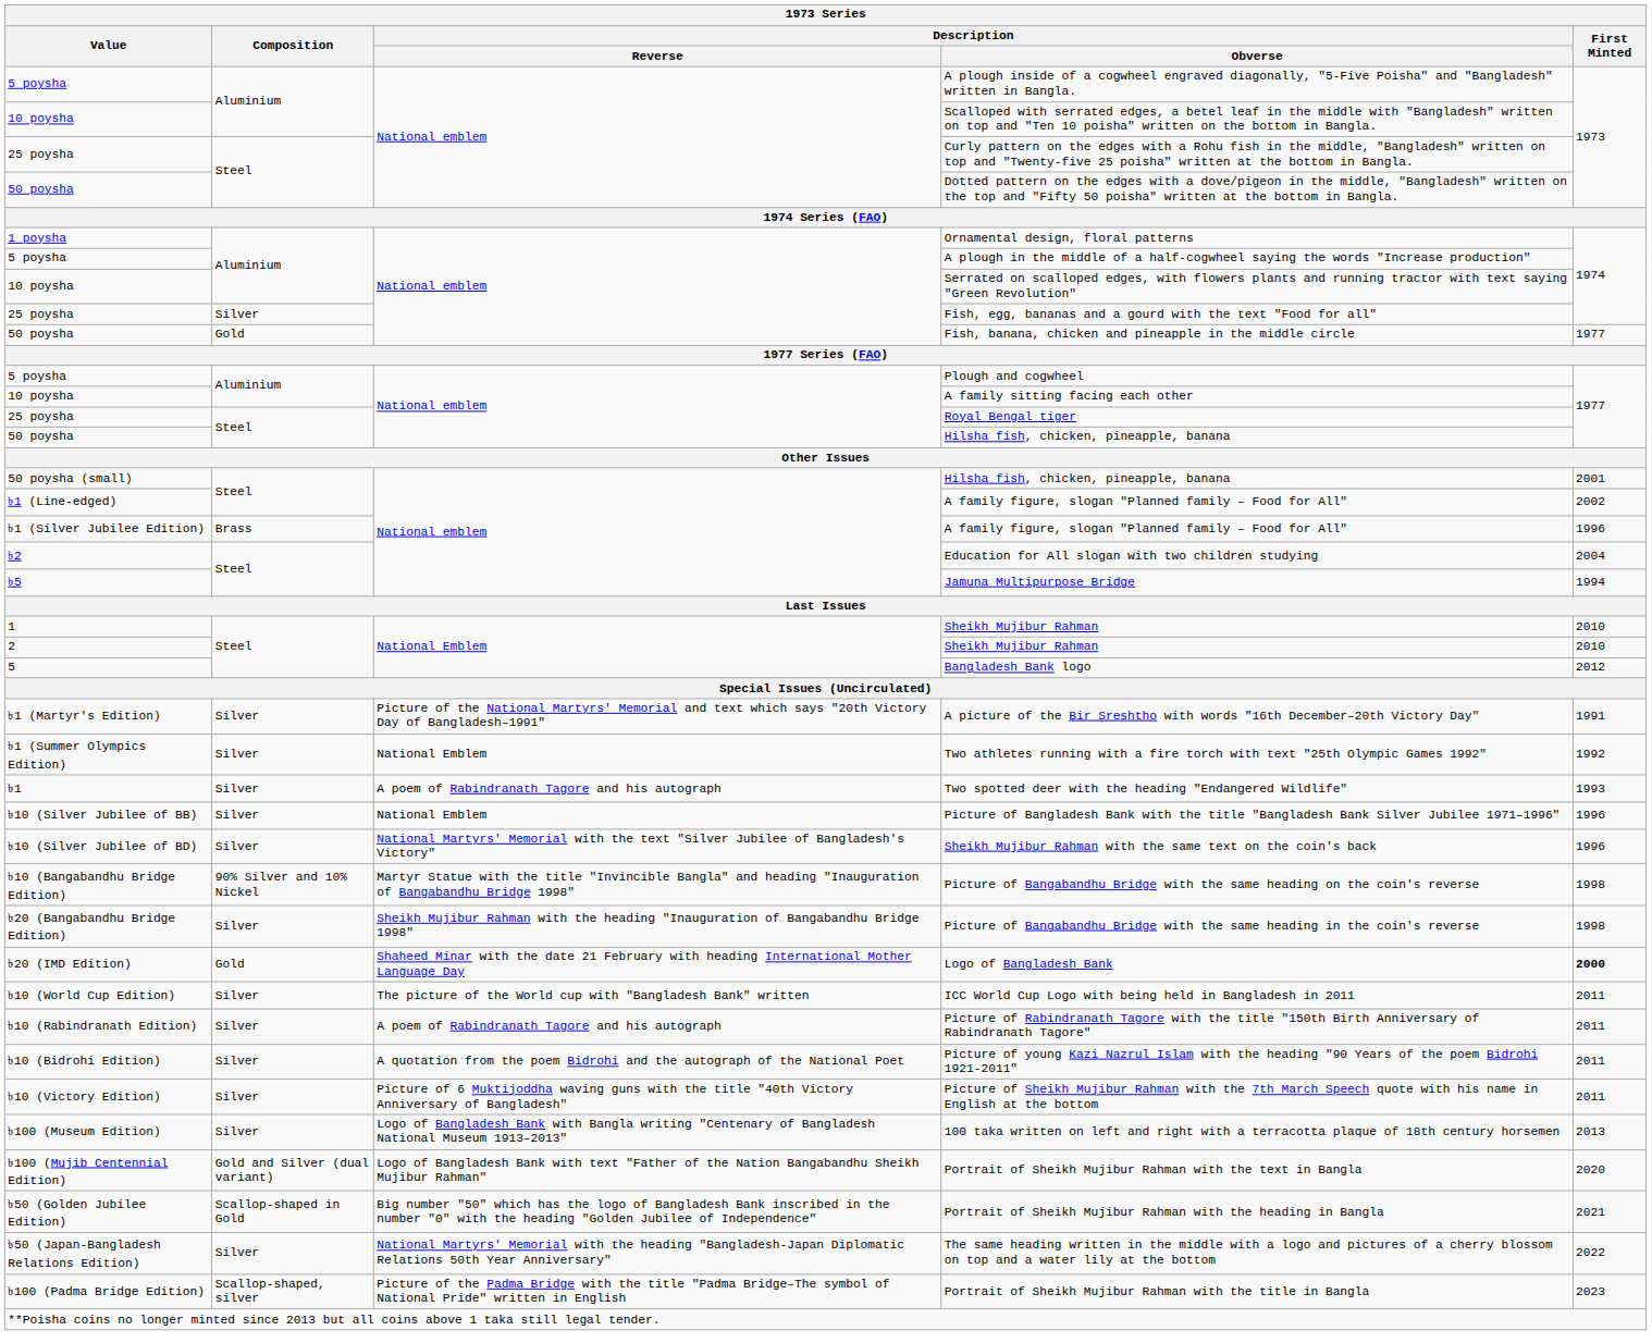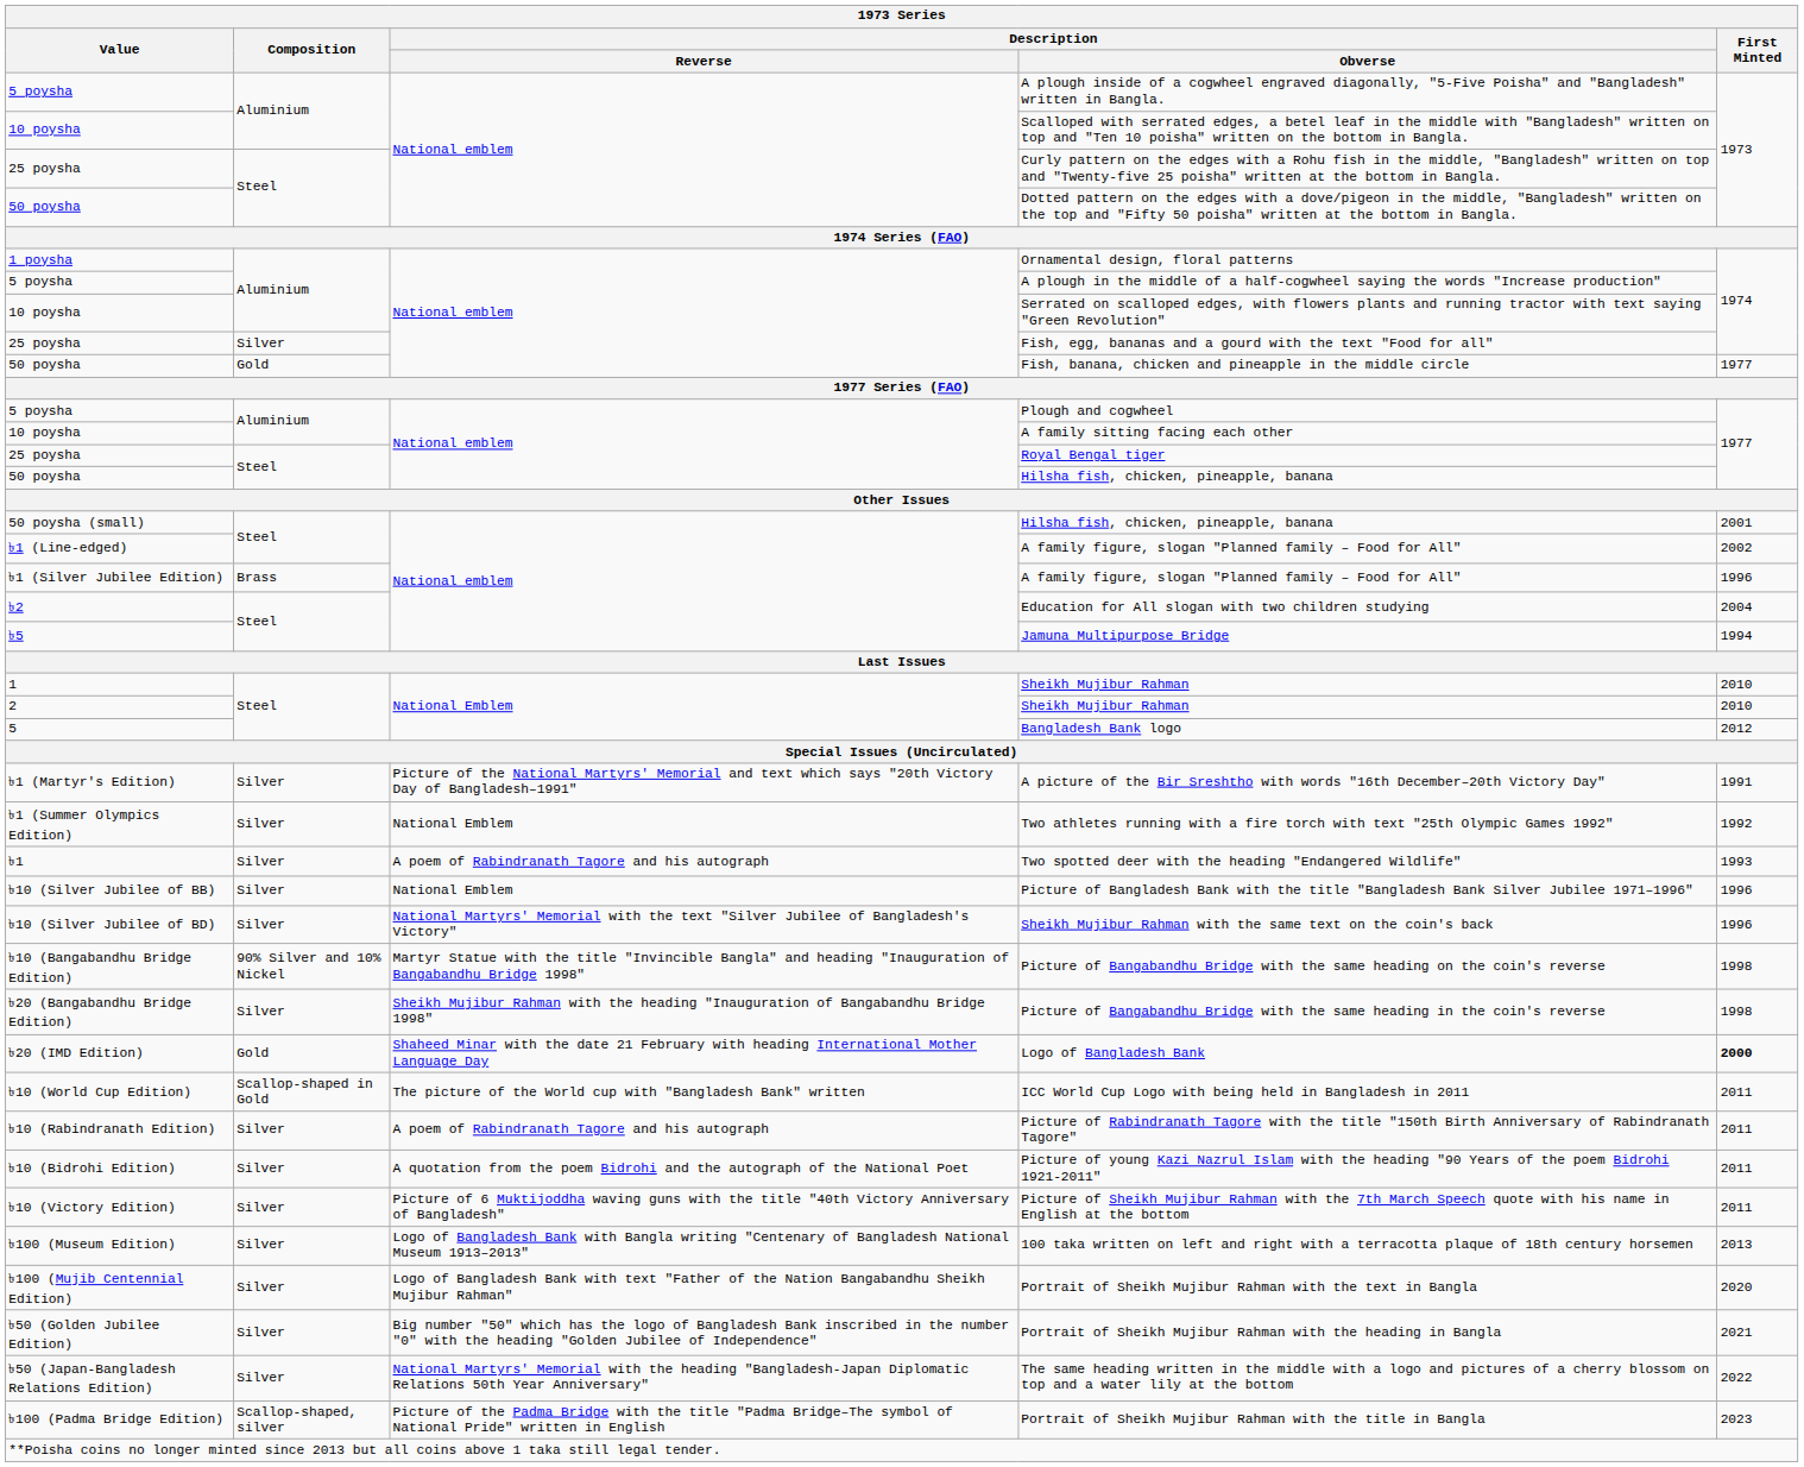 <table class="wikitable" style="font-size: 90%">
 <tr>
 <th colspan="5">1973 Series</th>
 </tr>
 <tr>
 <th rowspan="2">Value</th>
 <th rowspan="2">Composition</th>
 <th colspan="2">Description</th>
 <th rowspan="2">First Minted</th>
 </tr>
 <tr>
 <th>Reverse</th>
 <th>Obverse</th>
 </tr>
 <tr>
 <td><a href='#'>5 poysha</a></td>
 <td rowspan="2">Aluminium</td>
 <td rowspan="4"><a href='#'>National emblem</a></td>
 <td>A plough inside of a cogwheel engraved diagonally, "5-Five Poisha"  and "Bangladesh" written in Bangla.</td>
 <td rowspan="4">1973</td>
 </tr>
 <tr>
 <td><a href='#'>10 poysha</a></td>
 <td>Scalloped with serrated edges, a betel leaf in the middle with "Bangladesh" written on top and "Ten 10 poisha" written on the bottom in Bangla.</td>
 </tr>
 <tr>
 <td>25 poysha</td>
 <td rowspan="2">Steel</td>
 <td>Curly pattern on the edges with a Rohu fish in the middle, "Bangladesh" written on top and "Twenty-five 25 poisha" written at the bottom in Bangla.</td>
 </tr>
 <tr>
 <td><a href='#'>50 poysha</a></td>
 <td>Dotted pattern on the edges with a dove/pigeon in the middle, "Bangladesh" written on the top and "Fifty 50 poisha" written at the bottom in Bangla.</td>
 </tr>
 <tr>
 <th colspan="5">1974 Series (<a href='#'>FAO</a>)</th>
 </tr>
 <tr>
 <td><a href='#'>1 poysha</a></td>
 <td rowspan="3">Aluminium</td>
 <td rowspan="5"><a href='#'>National emblem</a></td>
 <td>Ornamental design, floral patterns</td>
 <td rowspan="4">1974</td>
 </tr>
 <tr>
 <td>5 poysha</td>
 <td>A plough in the middle of a half-cogwheel saying the words "Increase production"</td>
 </tr>
 <tr>
 <td>10 poysha</td>
 <td>Serrated on scalloped edges, with flowers plants and running tractor with text saying "Green Revolution"</td>
 </tr>
 <tr>
 <td>25 poysha</td>
 <td>Silver</td>
 <td>Fish, egg, bananas and a gourd with the text "Food for all"</td>
 </tr>
 <tr>
 <td>50 poysha</td>
 <td>Gold</td>
 <td>Fish, banana, chicken and pineapple in the middle circle</td>
 <td>1977</td>
 </tr>
 <tr>
 <th colspan="5">1977 Series (<a href='#'>FAO</a>)</th>
 </tr>
 <tr>
 <td>5 poysha</td>
 <td rowspan="2">Aluminium</td>
 <td rowspan="4"><a href='#'>National emblem</a></td>
 <td>Plough and cogwheel</td>
 <td rowspan="4">1977</td>
 </tr>
 <tr>
 <td>10 poysha</td>
 <td>A family sitting facing each other</td>
 </tr>
 <tr>
 <td>25 poysha</td>
 <td rowspan="2">Steel</td>
 <td><a href='#'>Royal Bengal tiger</a></td>
 </tr>
 <tr>
 <td>50 poysha</td>
 <td><a href='#'>Hilsha fish</a>, chicken, pineapple, banana</td>
 </tr>
 <tr>
 <th colspan="5">Other Issues</th>
 </tr>
 <tr>
 <td>50 poysha (small)</td>
 <td rowspan="2">Steel</td>
 <td rowspan="5"><a href='#'>National emblem</a></td>
 <td><a href='#'>Hilsha fish</a>, chicken, pineapple, banana</td>
 <td>2001</td>
 </tr>
 <tr>
 <td><a href='#'>৳1</a> (Line-edged)</td>
 <td>A family figure, slogan "Planned family – Food for All"</td>
 <td>2002</td>
 </tr>
 <tr>
 <td>৳1 (Silver Jubilee Edition)</td>
 <td>Brass</td>
 <td>A family figure, slogan "Planned family – Food for All"</td>
 <td>1996</td>
 </tr>
 <tr>
 <td><a href='#'>৳2</a></td>
 <td rowspan="2">Steel</td>
 <td>Education for All slogan with two children studying</td>
 <td>2004</td>
 </tr>
 <tr>
 <td><a href='#'>৳5</a></td>
 <td><a href='#'>Jamuna Multipurpose Bridge</a></td>
 <td>1994</td>
 </tr>
 <tr>
 <th colspan="5">Last Issues</th>
 </tr>
 <tr>
 <td>1</td>
 <td rowspan="3">Steel</td>
 <td rowspan="3"><a href='#'>National Emblem</a></td>
 <td><a href='#'>Sheikh Mujibur Rahman</a></td>
 <td>2010</td>
 </tr>
 <tr>
 <td>2</td>
 <td><a href='#'>Sheikh Mujibur Rahman</a></td>
 <td>2010</td>
 </tr>
 <tr>
 <td>5</td>
 <td><a href='#'>Bangladesh Bank</a> logo</td>
 <td>2012</td>
 </tr>
 <tr>
 <th colspan="5">Special Issues (Uncirculated)</th>
 </tr>
 <tr>
 <td>৳1 (Martyr's Edition)</td>
 <td>Silver</td>
 <td>Picture of the <a href='#'>National Martyrs' Memorial</a> and text which says "20th Victory Day of Bangladesh–1991"</td>
 <td>A picture of the <a href='#'>Bir Sreshtho</a> with words "16th December–20th Victory Day"</td>
 <td>1991</td>
 </tr>
 <tr>
 <td>৳1 (Summer Olympics Edition)</td>
 <td>Silver</td>
 <td>National Emblem</td>
 <td>Two athletes running with a fire torch with text "25th Olympic Games 1992"</td>
 <td>1992</td>
 </tr>
 <tr>
 <td>৳1</td>
 <td>Silver</td>
 <td>A poem of <a href='#'>Rabindranath Tagore</a> and his autograph</td>
 <td>Two spotted deer with the heading "Endangered Wildlife"</td>
 <td>1993</td>
 </tr>
 <tr>
 <td>৳10 (Silver Jubilee of BB)</td>
 <td>Silver</td>
 <td>National Emblem</td>
 <td>Picture of Bangladesh Bank with the title "Bangladesh Bank Silver Jubilee 1971–1996"</td>
 <td>1996</td>
 </tr>
 <tr>
 <td>৳10 (Silver Jubilee of BD)</td>
 <td>Silver</td>
 <td><a href='#'>National Martyrs' Memorial</a> with the text "Silver Jubilee of Bangladesh's Victory"</td>
 <td><a href='#'>Sheikh Mujibur Rahman</a> with the same text on the coin's back</td>
 <td>1996</td>
 </tr>
 <tr>
 <td>৳10 (Bangabandhu Bridge Edition)</td>
 <td>90% Silver and 10% Nickel</td>
 <td>Martyr Statue with the title "Invincible Bangla" and heading "Inauguration of <a href='#'>Bangabandhu Bridge</a> 1998"</td>
 <td>Picture of <a href='#'>Bangabandhu Bridge</a> with the same heading on the coin's reverse</td>
 <td>1998</td>
 </tr>
 <tr>
 <td>৳20 (Bangabandhu Bridge Edition)</td>
 <td>Silver</td>
 <td><a href='#'>Sheikh Mujibur Rahman</a> with the heading "Inauguration of Bangabandhu Bridge 1998"</td>
 <td>Picture of <a href='#'>Bangabandhu Bridge</a> with the same heading in the coin's reverse</td>
 <td>1998</td>
 </tr>
 <tr>
 <td>৳20 (IMD Edition)</td>
 <td>Gold</td>
 <td><a href='#'>Shaheed Minar</a> with the date 21 February with heading <a href='#'>International Mother Language Day</a></td>
 <td>Logo of <a href='#'>Bangladesh Bank</a></td>
 <td><strong>2000</strong></td>
 </tr>
 <tr>
 <td>৳10 (World Cup Edition)</td>
-<td>Silver</td>
+<td>Scallop-shaped in Gold</td>
 <td>The picture of the World cup with "Bangladesh Bank" written</td>
 <td>ICC World Cup Logo with being held in Bangladesh in 2011</td>
 <td>2011</td>
 </tr>
 <tr>
 <td>৳10 (Rabindranath Edition)</td>
 <td>Silver</td>
 <td>A poem of <a href='#'>Rabindranath Tagore</a> and his autograph</td>
 <td>Picture of <a href='#'>Rabindranath Tagore</a> with the title "150th Birth Anniversary of Rabindranath Tagore"</td>
 <td>2011</td>
 </tr>
 <tr>
 <td>৳10 (Bidrohi Edition)</td>
 <td>Silver</td>
 <td>A quotation from the poem <a href='#'>Bidrohi</a> and the autograph of the National Poet</td>
 <td>Picture of young <a href='#'>Kazi Nazrul Islam</a>  with the heading "90 Years of the poem <a href='#'>Bidrohi</a> 1921-2011"</td>
 <td>2011</td>
 </tr>
 <tr>
 <td>৳10 (Victory Edition)</td>
 <td>Silver</td>
 <td>Picture of 6 <a href='#'>Muktijoddha</a> waving guns with the title "40th Victory Anniversary of Bangladesh"</td>
 <td>Picture of <a href='#'>Sheikh Mujibur Rahman</a> with the <a href='#'>7th March Speech</a> quote with his name in English at the bottom</td>
 <td>2011</td>
 </tr>
 <tr>
 <td>৳100 (Museum Edition)</td>
 <td>Silver</td>
 <td>Logo of <a href='#'>Bangladesh Bank</a> with Bangla writing "Centenary of Bangladesh National Museum 1913–2013"</td>
 <td>100 taka written on left and right with a terracotta plaque of 18th century horsemen</td>
 <td>2013</td>
 </tr>
 <tr>
 <td>৳100 (<a href='#'>Mujib Centennial</a> Edition)</td>
-<td>Gold and Silver (dual variant)</td>
+<td>Silver</td>
 <td>Logo of Bangladesh Bank with text "Father of the Nation Bangabandhu Sheikh Mujibur Rahman"</td>
 <td>Portrait of Sheikh Mujibur Rahman with the text in Bangla</td>
 <td>2020</td>
 </tr>
 <tr>
 <td>৳50 (Golden Jubilee Edition)</td>
-<td>Scallop-shaped in Gold</td>
+<td>Silver</td>
 <td>Big number "50" which has the logo of Bangladesh Bank inscribed in the number "0" with the heading "Golden Jubilee of Independence"</td>
 <td>Portrait of Sheikh Mujibur Rahman with the heading in Bangla</td>
 <td>2021</td>
 </tr>
 <tr>
 <td>৳50 (Japan-Bangladesh Relations Edition)</td>
 <td>Silver</td>
 <td><a href='#'>National Martyrs' Memorial</a> with the heading "Bangladesh-Japan Diplomatic Relations 50th Year Anniversary"</td>
 <td>The same heading written in the middle with a logo and pictures of a cherry blossom on top and a water lily at the bottom</td>
 <td>2022</td>
 </tr>
 <tr>
 <td>৳100 (Padma Bridge Edition)</td>
 <td>Scallop-shaped, silver</td>
 <td>Picture of the <a href='#'>Padma Bridge</a> with the title "Padma Bridge–The symbol of National Pride" written in English</td>
 <td>Portrait of Sheikh Mujibur Rahman with the title in Bangla</td>
 <td>2023</td>
 </tr>
 <tr>
 <td colspan="5" style="text-align:left;">**Poisha coins no longer minted since 2013 but all coins above 1 taka still legal tender.</td>
 </tr>
 </table>
